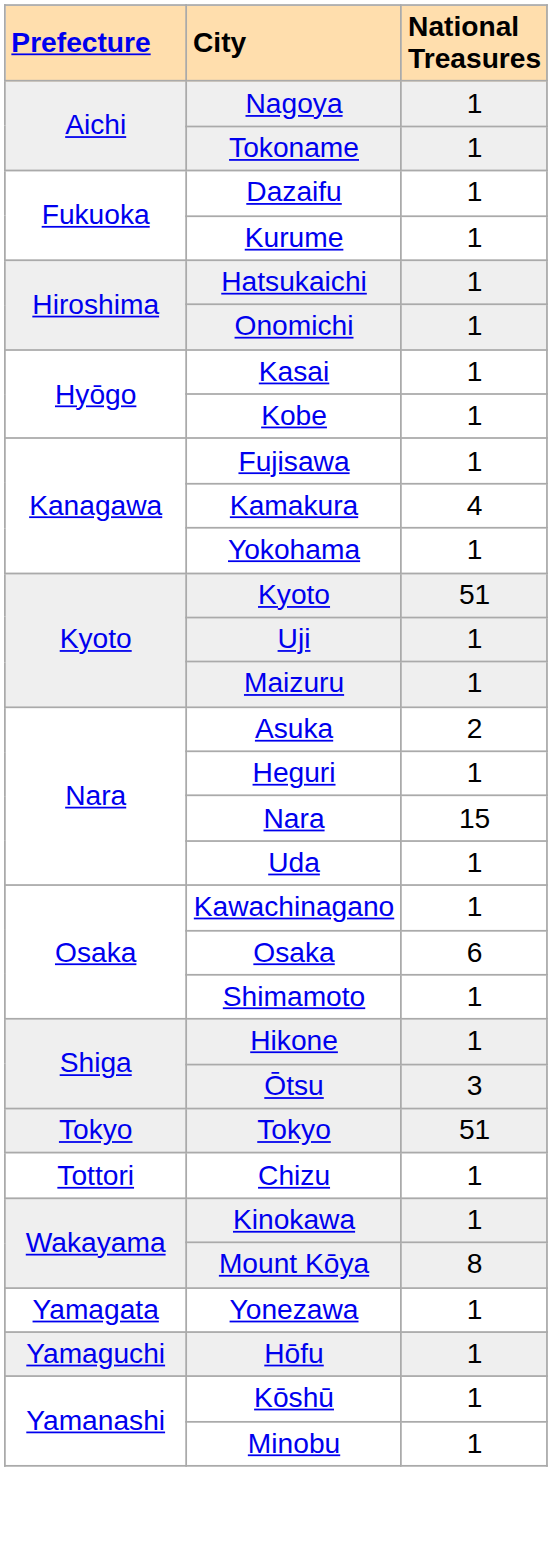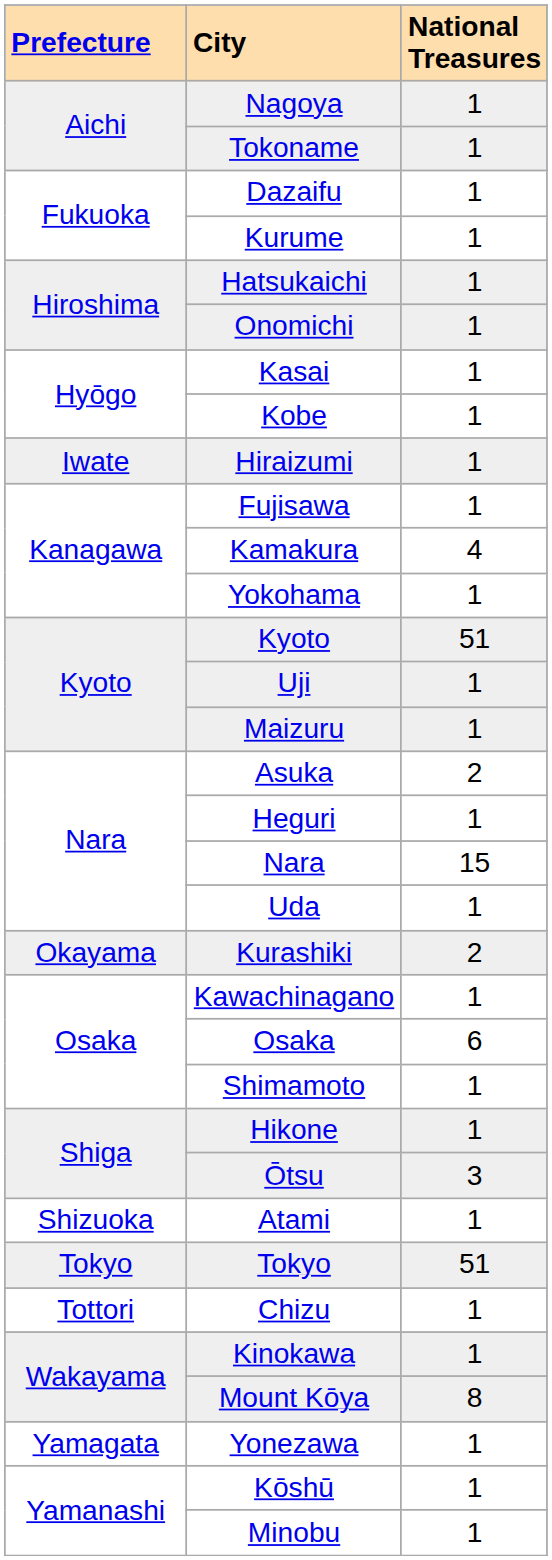 <table class="wikitable" style="width:35%; text-align:center; background:#fff; float:left;">
 <tr>
 <th style="text-align:left; width:40%; background:#ffdead;"><a href='#'>Prefecture</a></th>
 <th style="text-align:left; width:40%; background:#ffdead;">City</th>
 <th style="text-align:left; width:30%; background:#ffdead;">National Treasures</th>
 </tr>
 <tr style="background:#efefef;">
 <td rowspan="2"><a href='#'>Aichi</a></td>
 <td><a href='#'>Nagoya</a></td>
 <td>1</td>
 </tr>
 <tr style="background:#efefef;">
 <td><a href='#'>Tokoname</a></td>
 <td>1</td>
 </tr>
 <tr>
 <td rowspan="2"><a href='#'>Fukuoka</a></td>
 <td><a href='#'>Dazaifu</a></td>
 <td>1</td>
 </tr>
 <tr>
 <td><a href='#'>Kurume</a></td>
 <td>1</td>
 </tr>
 <tr style="background:#efefef;">
 <td rowspan="2"><a href='#'>Hiroshima</a></td>
 <td><a href='#'>Hatsukaichi</a></td>
 <td>1</td>
 </tr>
 <tr style="background:#efefef;">
 <td><a href='#'>Onomichi</a></td>
 <td>1</td>
 </tr>
 <tr>
 <td rowspan="2"><a href='#'>Hyōgo</a></td>
 <td><a href='#'>Kasai</a></td>
 <td>1</td>
 </tr>
 <tr>
 <td><a href='#'>Kobe</a></td>
+<td>1</td>
+</tr>
+<tr style="background:#efefef;">
+<td><a href='#'>Iwate</a></td>
+<td><a href='#'>Hiraizumi</a></td>
 <td>1</td>
 </tr>
 <tr>
 <td rowspan="3"><a href='#'>Kanagawa</a></td>
 <td><a href='#'>Fujisawa</a></td>
 <td>1</td>
 </tr>
 <tr>
 <td><a href='#'>Kamakura</a></td>
 <td>4</td>
 </tr>
 <tr>
 <td><a href='#'>Yokohama</a></td>
 <td>1</td>
 </tr>
 <tr style="background:#efefef;">
 <td rowspan="3"><a href='#'>Kyoto</a></td>
 <td><a href='#'>Kyoto</a></td>
 <td>51</td>
 </tr>
 <tr style="background:#efefef;">
 <td><a href='#'>Uji</a></td>
 <td>1</td>
 </tr>
 <tr style="background:#efefef;">
 <td><a href='#'>Maizuru</a></td>
 <td>1</td>
 </tr>
 <tr>
 <td rowspan="4"><a href='#'>Nara</a></td>
 <td><a href='#'>Asuka</a></td>
 <td>2</td>
 </tr>
 <tr>
 <td><a href='#'>Heguri</a></td>
 <td>1</td>
 </tr>
 <tr>
 <td><a href='#'>Nara</a></td>
 <td>15</td>
 </tr>
 <tr>
 <td><a href='#'>Uda</a></td>
 <td>1</td>
 </tr>
+<tr style="background:#efefef;">
+<td><a href='#'>Okayama</a></td>
+<td><a href='#'>Kurashiki</a></td>
+<td>2</td>
+</tr>
 <tr>
 <td rowspan="3"><a href='#'>Osaka</a></td>
 <td><a href='#'>Kawachinagano</a></td>
 <td>1</td>
 </tr>
 <tr>
 <td><a href='#'>Osaka</a></td>
 <td>6</td>
 </tr>
 <tr>
 <td><a href='#'>Shimamoto</a></td>
 <td>1</td>
 </tr>
 <tr style="background:#efefef;">
 <td rowspan="2"><a href='#'>Shiga</a></td>
 <td><a href='#'>Hikone</a></td>
 <td>1</td>
 </tr>
 <tr style="background:#efefef;">
 <td><a href='#'>Ōtsu</a></td>
 <td>3</td>
+</tr>
+<tr>
+<td><a href='#'>Shizuoka</a></td>
+<td><a href='#'>Atami</a></td>
+<td>1</td>
 </tr>
 <tr style="background:#efefef;">
 <td><a href='#'>Tokyo</a></td>
 <td><a href='#'>Tokyo</a></td>
 <td>51</td>
 </tr>
 <tr>
 <td><a href='#'>Tottori</a></td>
 <td><a href='#'>Chizu</a></td>
 <td>1</td>
 </tr>
 <tr style="background:#efefef;">
 <td rowspan="2"><a href='#'>Wakayama</a></td>
 <td><a href='#'>Kinokawa</a></td>
 <td>1</td>
 </tr>
 <tr style="background:#efefef;">
 <td><a href='#'>Mount Kōya</a></td>
 <td>8</td>
 </tr>
 <tr>
 <td><a href='#'>Yamagata</a></td>
 <td><a href='#'>Yonezawa</a></td>
 <td>1</td>
 </tr>
-<tr style="background:#efefef;">
-<td><a href='#'>Yamaguchi</a></td>
-<td><a href='#'>Hōfu</a></td>
-<td>1</td>
-</tr>
 <tr>
 <td rowspan="2"><a href='#'>Yamanashi</a></td>
 <td><a href='#'>Kōshū</a></td>
 <td>1</td>
 </tr>
 <tr>
 <td><a href='#'>Minobu</a></td>
 <td>1</td>
 </tr>
 </table>
